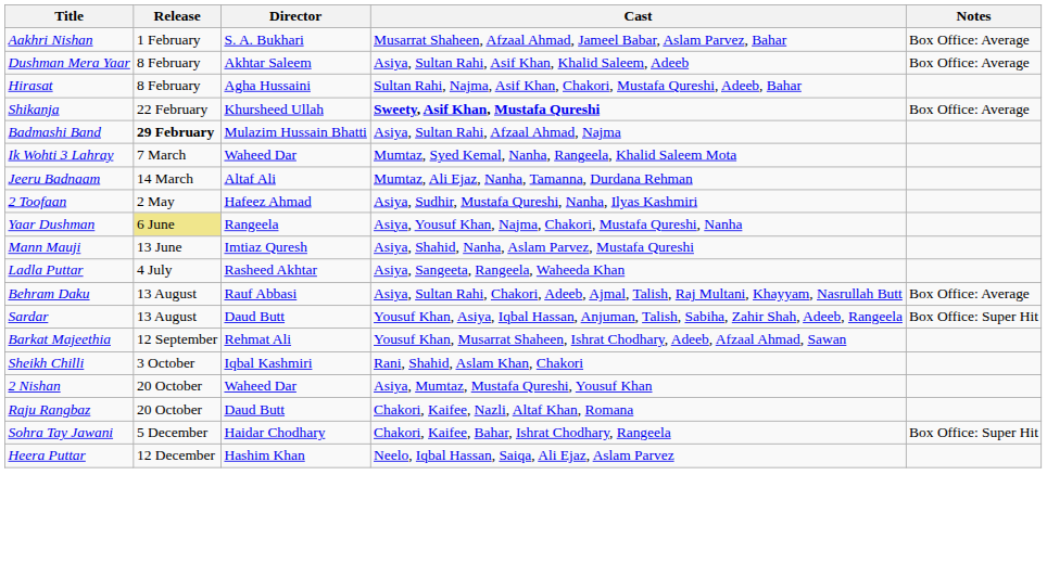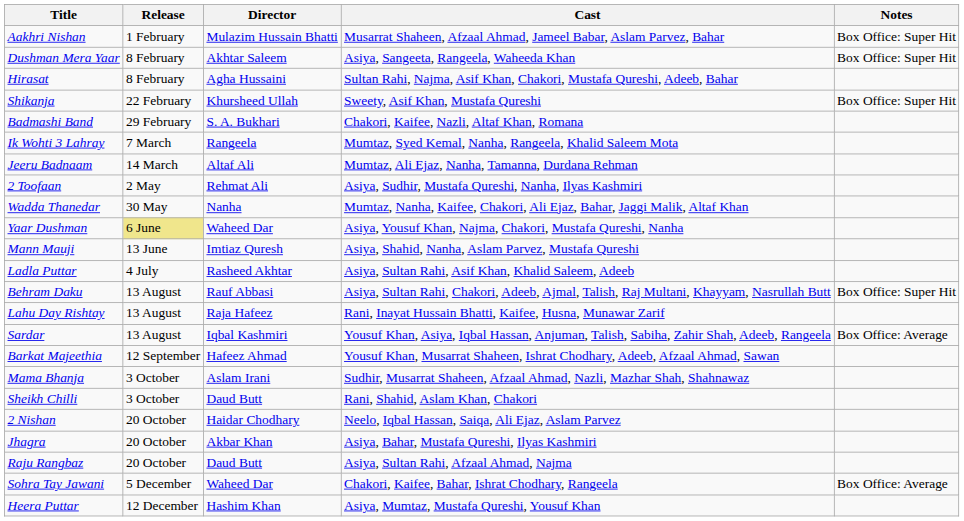 <table class="wikitable">
 <tr>
 <th>Title</th>
 <th>Release</th>
 <th>Director</th>
 <th>Cast</th>
 <th>Notes</th>
 </tr>
 <tr>
 <td><em><a href='#'>Aakhri Nishan</a></em></td>
 <td>1 February</td>
-<td><a href='#'>S. A. Bukhari</a></td>
+<td><a href='#'>Mulazim Hussain Bhatti</a></td>
 <td><a href='#'>Musarrat Shaheen</a>, <a href='#'>Afzaal Ahmad</a>, <a href='#'>Jameel Babar</a>, <a href='#'>Aslam Parvez</a>, <a href='#'>Bahar</a></td>
-<td>Box Office: Average</td>
+<td>Box Office: Super Hit</td>
 </tr>
 <tr>
 <td><em><a href='#'>Dushman Mera Yaar</a></em></td>
 <td>8 February</td>
 <td><a href='#'>Akhtar Saleem</a></td>
-<td><a href='#'>Asiya</a>, <a href='#'>Sultan Rahi</a>, <a href='#'>Asif Khan</a>, <a href='#'>Khalid Saleem</a>, <a href='#'>Adeeb</a></td>
-<td>Box Office: Average</td>
+<td><a href='#'>Asiya</a>, <a href='#'>Sangeeta</a>, <a href='#'>Rangeela</a>, <a href='#'>Waheeda Khan</a></td>
+<td>Box Office: Super Hit</td>
 </tr>
 <tr>
 <td><em><a href='#'>Hirasat</a></em></td>
 <td>8 February</td>
 <td><a href='#'>Agha Hussaini</a></td>
 <td><a href='#'>Sultan Rahi</a>, <a href='#'>Najma</a>, <a href='#'>Asif Khan</a>, <a href='#'>Chakori</a>, <a href='#'>Mustafa Qureshi</a>, <a href='#'>Adeeb</a>, <a href='#'>Bahar</a></td>
 <td></td>
 </tr>
 <tr>
 <td><em><a href='#'>Shikanja</a></em></td>
 <td>22 February</td>
 <td><a href='#'>Khursheed Ullah</a></td>
-<td><strong><a href='#'>Sweety</a>, <a href='#'>Asif Khan</a>, <a href='#'>Mustafa Qureshi</a></strong></td>
-<td>Box Office: Average</td>
+<td><a href='#'>Sweety</a>, <a href='#'>Asif Khan</a>, <a href='#'>Mustafa Qureshi</a></td>
+<td>Box Office: Super Hit</td>
 </tr>
 <tr>
 <td><em><a href='#'>Badmashi Band</a></em></td>
-<td><strong>29 February</strong></td>
-<td><a href='#'>Mulazim Hussain Bhatti</a></td>
-<td><a href='#'>Asiya</a>, <a href='#'>Sultan Rahi</a>, <a href='#'>Afzaal Ahmad</a>, <a href='#'>Najma</a></td>
+<td>29 February</td>
+<td><a href='#'>S. A. Bukhari</a></td>
+<td><a href='#'>Chakori</a>, <a href='#'>Kaifee</a>, <a href='#'>Nazli</a>, <a href='#'>Altaf Khan</a>, <a href='#'>Romana</a></td>
 <td></td>
 </tr>
 <tr>
 <td><em><a href='#'>Ik Wohti 3 Lahray</a></em></td>
 <td>7 March</td>
-<td><a href='#'>Waheed Dar</a></td>
+<td><a href='#'>Rangeela</a></td>
 <td><a href='#'>Mumtaz</a>, <a href='#'>Syed Kemal</a>, <a href='#'>Nanha</a>, <a href='#'>Rangeela</a>, <a href='#'>Khalid Saleem Mota</a></td>
 <td></td>
 </tr>
 <tr>
 <td><em><a href='#'>Jeeru Badnaam</a></em></td>
 <td>14 March</td>
 <td><a href='#'>Altaf Ali</a></td>
 <td><a href='#'>Mumtaz</a>, <a href='#'>Ali Ejaz</a>, <a href='#'>Nanha</a>, <a href='#'>Tamanna</a>, <a href='#'>Durdana Rehman</a></td>
 <td></td>
 </tr>
 <tr>
 <td><em><a href='#'>2 Toofaan</a></em></td>
 <td>2 May</td>
-<td><a href='#'>Hafeez Ahmad</a></td>
+<td><a href='#'>Rehmat Ali</a></td>
 <td><a href='#'>Asiya</a>, <a href='#'>Sudhir</a>, <a href='#'>Mustafa Qureshi</a>, <a href='#'>Nanha</a>, <a href='#'>Ilyas Kashmiri</a></td>
+<td></td>
+</tr>
+<tr>
+<td><em><a href='#'>Wadda Thanedar</a></em></td>
+<td>30 May</td>
+<td><a href='#'>Nanha</a></td>
+<td><a href='#'>Mumtaz</a>, <a href='#'>Nanha</a>, <a href='#'>Kaifee</a>, <a href='#'>Chakori</a>, <a href='#'>Ali Ejaz</a>, <a href='#'>Bahar</a>, <a href='#'>Jaggi Malik</a>, <a href='#'>Altaf Khan</a></td>
 <td></td>
 </tr>
 <tr>
 <td><em><a href='#'>Yaar Dushman</a></em></td>
 <td style="background: khaki;">6 June</td>
-<td><a href='#'>Rangeela</a></td>
+<td><a href='#'>Waheed Dar</a></td>
 <td><a href='#'>Asiya</a>, <a href='#'>Yousuf Khan</a>, <a href='#'>Najma</a>, <a href='#'>Chakori</a>, <a href='#'>Mustafa Qureshi</a>, <a href='#'>Nanha</a></td>
 <td></td>
 </tr>
 <tr>
 <td><em><a href='#'>Mann Mauji</a></em></td>
 <td>13 June</td>
 <td><a href='#'>Imtiaz Quresh</a></td>
 <td><a href='#'>Asiya</a>, <a href='#'>Shahid</a>, <a href='#'>Nanha</a>, <a href='#'>Aslam Parvez</a>, <a href='#'>Mustafa Qureshi</a></td>
 <td></td>
 </tr>
 <tr>
 <td><em><a href='#'>Ladla Puttar</a></em></td>
 <td>4 July</td>
 <td><a href='#'>Rasheed Akhtar</a></td>
-<td><a href='#'>Asiya</a>, <a href='#'>Sangeeta</a>, <a href='#'>Rangeela</a>, <a href='#'>Waheeda Khan</a></td>
+<td><a href='#'>Asiya</a>, <a href='#'>Sultan Rahi</a>, <a href='#'>Asif Khan</a>, <a href='#'>Khalid Saleem</a>, <a href='#'>Adeeb</a></td>
 <td></td>
 </tr>
 <tr>
 <td><em><a href='#'>Behram Daku</a></em></td>
 <td>13 August</td>
 <td><a href='#'>Rauf Abbasi</a></td>
 <td><a href='#'>Asiya</a>, <a href='#'>Sultan Rahi</a>, <a href='#'>Chakori</a>, <a href='#'>Adeeb</a>, <a href='#'>Ajmal</a>, <a href='#'>Talish</a>, <a href='#'>Raj Multani</a>, <a href='#'>Khayyam</a>, <a href='#'>Nasrullah Butt</a></td>
-<td>Box Office: Average</td>
+<td>Box Office: Super Hit</td>
+</tr>
+<tr>
+<td><em><a href='#'>Lahu Day Rishtay</a></em></td>
+<td>13 August</td>
+<td><a href='#'>Raja Hafeez</a></td>
+<td><a href='#'>Rani</a>, <a href='#'>Inayat Hussain Bhatti</a>, <a href='#'>Kaifee</a>, <a href='#'>Husna</a>, <a href='#'>Munawar Zarif</a></td>
+<td></td>
 </tr>
 <tr>
 <td><em><a href='#'>Sardar</a></em></td>
 <td>13 August</td>
-<td><a href='#'>Daud Butt</a></td>
+<td><a href='#'>Iqbal Kashmiri</a></td>
 <td><a href='#'>Yousuf Khan</a>, <a href='#'>Asiya</a>, <a href='#'>Iqbal Hassan</a>, <a href='#'>Anjuman</a>, <a href='#'>Talish</a>, <a href='#'>Sabiha</a>, <a href='#'>Zahir Shah</a>, <a href='#'>Adeeb</a>, <a href='#'>Rangeela</a></td>
-<td>Box Office: Super Hit</td>
+<td>Box Office: Average</td>
 </tr>
 <tr>
 <td><em><a href='#'>Barkat Majeethia</a></em></td>
 <td>12 September</td>
-<td><a href='#'>Rehmat Ali</a></td>
+<td><a href='#'>Hafeez Ahmad</a></td>
 <td><a href='#'>Yousuf Khan</a>, <a href='#'>Musarrat Shaheen</a>, <a href='#'>Ishrat Chodhary</a>, <a href='#'>Adeeb</a>, <a href='#'>Afzaal Ahmad</a>, <a href='#'>Sawan</a></td>
+<td></td>
+</tr>
+<tr>
+<td><em><a href='#'>Mama Bhanja</a></em></td>
+<td>3 October</td>
+<td><a href='#'>Aslam Irani</a></td>
+<td><a href='#'>Sudhir</a>, <a href='#'>Musarrat Shaheen</a>, <a href='#'>Afzaal Ahmad</a>, <a href='#'>Nazli</a>, <a href='#'>Mazhar Shah</a>, <a href='#'>Shahnawaz</a></td>
 <td></td>
 </tr>
 <tr>
 <td><em><a href='#'>Sheikh Chilli</a></em></td>
 <td>3 October</td>
-<td><a href='#'>Iqbal Kashmiri</a></td>
+<td><a href='#'>Daud Butt</a></td>
 <td><a href='#'>Rani</a>, <a href='#'>Shahid</a>, <a href='#'>Aslam Khan</a>, <a href='#'>Chakori</a></td>
 <td></td>
 </tr>
 <tr>
 <td><em><a href='#'>2 Nishan</a></em></td>
 <td>20 October</td>
-<td><a href='#'>Waheed Dar</a></td>
-<td><a href='#'>Asiya</a>, <a href='#'>Mumtaz</a>, <a href='#'>Mustafa Qureshi</a>, <a href='#'>Yousuf Khan</a></td>
+<td><a href='#'>Haidar Chodhary</a></td>
+<td><a href='#'>Neelo</a>, <a href='#'>Iqbal Hassan</a>, <a href='#'>Saiqa</a>, <a href='#'>Ali Ejaz</a>, <a href='#'>Aslam Parvez</a></td>
+<td></td>
+</tr>
+<tr>
+<td><em><a href='#'>Jhagra</a></em></td>
+<td>20 October</td>
+<td><a href='#'>Akbar Khan</a></td>
+<td><a href='#'>Asiya</a>, <a href='#'>Bahar</a>, <a href='#'>Mustafa Qureshi</a>, <a href='#'>Ilyas Kashmiri</a></td>
 <td></td>
 </tr>
 <tr>
 <td><em><a href='#'>Raju Rangbaz</a></em></td>
 <td>20 October</td>
 <td><a href='#'>Daud Butt</a></td>
-<td><a href='#'>Chakori</a>, <a href='#'>Kaifee</a>, <a href='#'>Nazli</a>, <a href='#'>Altaf Khan</a>, <a href='#'>Romana</a></td>
+<td><a href='#'>Asiya</a>, <a href='#'>Sultan Rahi</a>, <a href='#'>Afzaal Ahmad</a>, <a href='#'>Najma</a></td>
 <td></td>
 </tr>
 <tr>
 <td><em><a href='#'>Sohra Tay Jawani</a></em></td>
 <td>5 December</td>
-<td><a href='#'>Haidar Chodhary</a></td>
+<td><a href='#'>Waheed Dar</a></td>
 <td><a href='#'>Chakori</a>, <a href='#'>Kaifee</a>, <a href='#'>Bahar</a>, <a href='#'>Ishrat Chodhary</a>, <a href='#'>Rangeela</a></td>
-<td>Box Office: Super Hit</td>
+<td>Box Office: Average</td>
 </tr>
 <tr>
 <td><em><a href='#'>Heera Puttar</a></em></td>
 <td>12 December</td>
 <td><a href='#'>Hashim Khan</a></td>
-<td><a href='#'>Neelo</a>, <a href='#'>Iqbal Hassan</a>, <a href='#'>Saiqa</a>, <a href='#'>Ali Ejaz</a>, <a href='#'>Aslam Parvez</a></td>
+<td><a href='#'>Asiya</a>, <a href='#'>Mumtaz</a>, <a href='#'>Mustafa Qureshi</a>, <a href='#'>Yousuf Khan</a></td>
 <td></td>
 </tr>
 </table>
